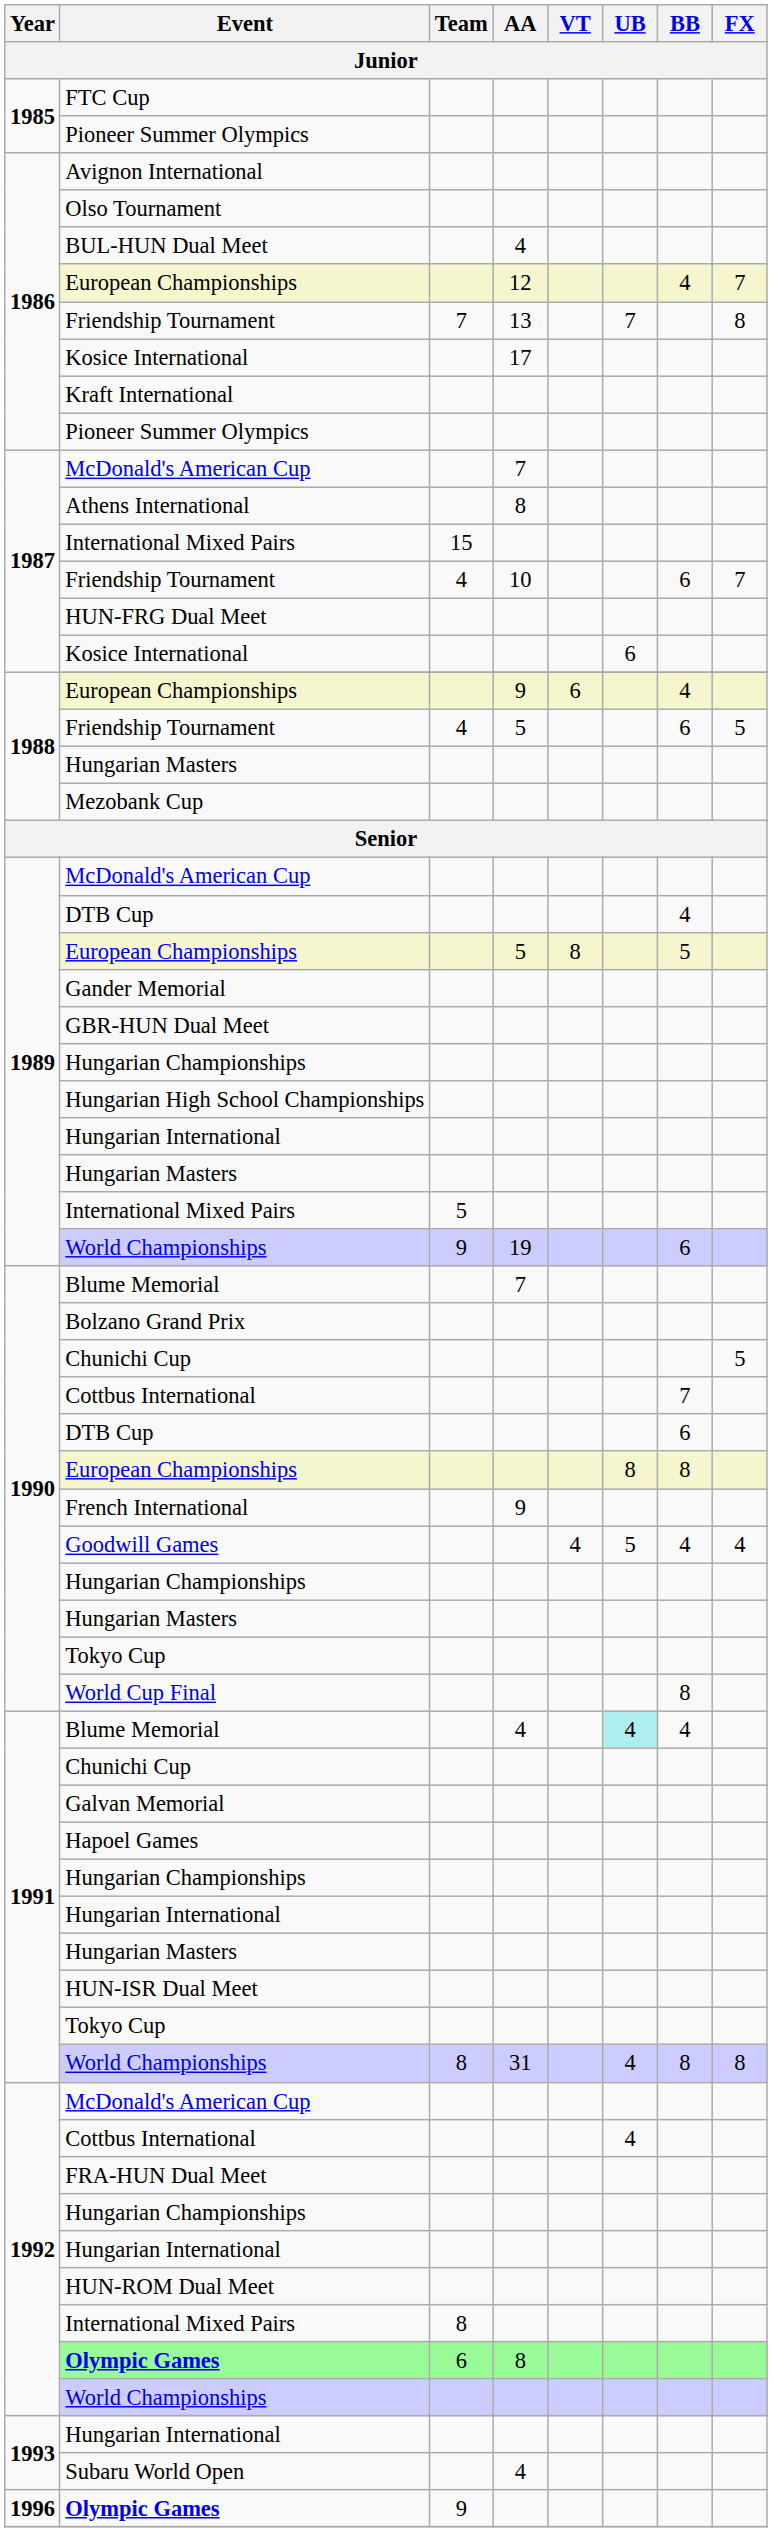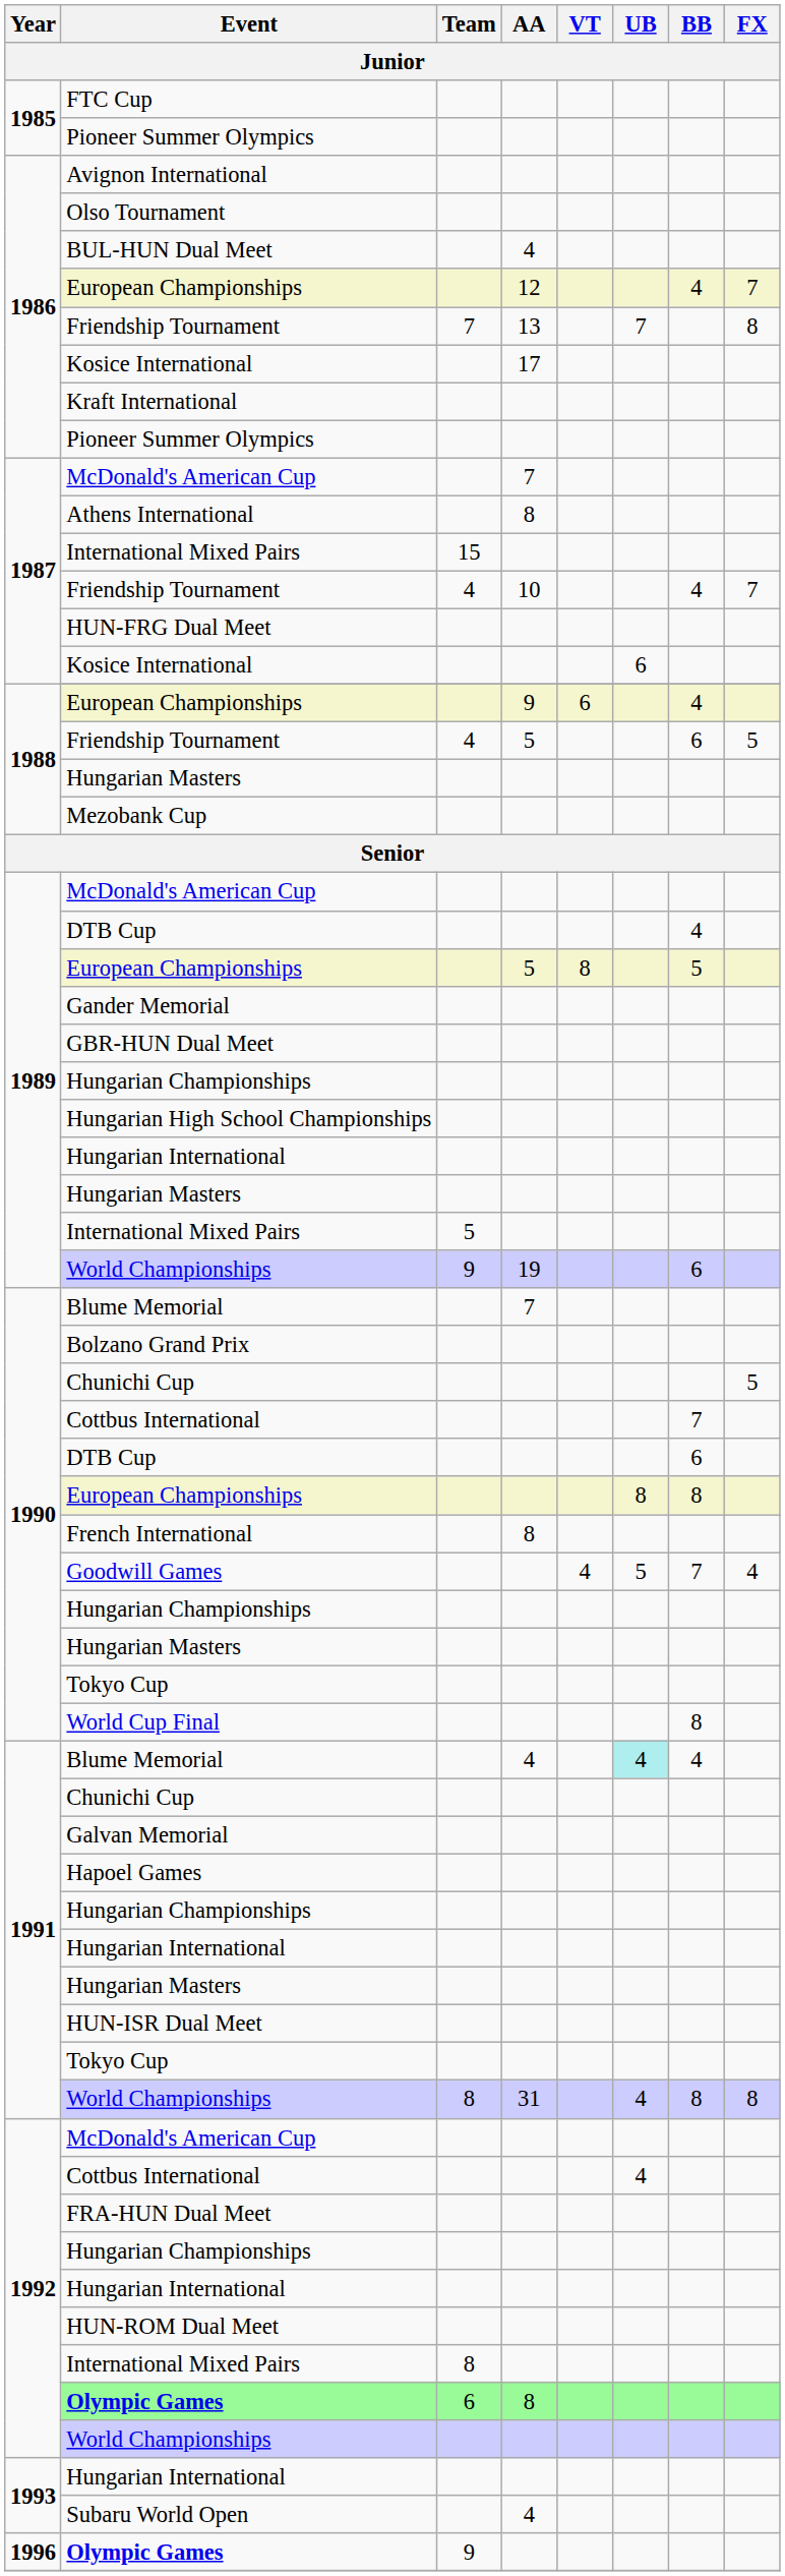 <table class="wikitable" style="text-align:center; font-size:95%;">
 <tr>
 <th align=center>Year</th>
 <th align=center>Event</th>
 <th style="width:30px;">Team</th>
 <th style="width:30px;">AA</th>
 <th style="width:30px;"><a href='#'>VT</a></th>
 <th style="width:30px;"><a href='#'>UB</a></th>
 <th style="width:30px;"><a href='#'>BB</a></th>
 <th style="width:30px;"><a href='#'>FX</a></th>
 </tr>
 <tr>
 <th colspan="8"><strong>Junior</strong></th>
 </tr>
 <tr>
 <td rowspan="2"><strong>1985</strong></td>
 <td align=left>FTC Cup</td>
 <td></td>
 <td></td>
 <td></td>
 <td></td>
 <td></td>
 <td></td>
 </tr>
 <tr>
 <td align=left>Pioneer Summer Olympics</td>
 <td></td>
 <td></td>
 <td></td>
 <td></td>
 <td></td>
 <td></td>
 </tr>
 <tr>
 <td rowspan="8"><strong>1986</strong></td>
 <td align=left>Avignon International</td>
 <td></td>
 <td></td>
 <td></td>
 <td></td>
 <td></td>
 <td></td>
 </tr>
 <tr>
 <td align=left>Olso Tournament</td>
 <td></td>
 <td></td>
 <td></td>
 <td></td>
 <td></td>
 <td></td>
 </tr>
 <tr>
 <td align=left>BUL-HUN Dual Meet</td>
 <td></td>
 <td>4</td>
 <td></td>
 <td></td>
 <td></td>
 <td></td>
 </tr>
 <tr bgcolor=#F5F6CE>
 <td align=left>European Championships</td>
 <td></td>
 <td>12</td>
 <td></td>
 <td></td>
 <td>4</td>
 <td>7</td>
 </tr>
 <tr>
 <td align=left>Friendship Tournament</td>
 <td>7</td>
 <td>13</td>
 <td></td>
 <td>7</td>
 <td></td>
 <td>8</td>
 </tr>
 <tr>
 <td align=left>Kosice International</td>
 <td></td>
 <td>17</td>
 <td></td>
 <td></td>
 <td></td>
 <td></td>
 </tr>
 <tr>
 <td align=left>Kraft International</td>
 <td></td>
 <td></td>
 <td></td>
 <td></td>
 <td></td>
 <td></td>
 </tr>
 <tr>
 <td align=left>Pioneer Summer Olympics</td>
 <td></td>
 <td></td>
 <td></td>
 <td></td>
 <td></td>
 <td></td>
 </tr>
 <tr>
 <td rowspan="6"><strong>1987</strong></td>
 <td align=left><a href='#'>McDonald's American Cup</a></td>
 <td></td>
 <td>7</td>
 <td></td>
 <td></td>
 <td></td>
 <td></td>
 </tr>
 <tr>
 <td align=left>Athens International</td>
 <td></td>
 <td>8</td>
 <td></td>
 <td></td>
 <td></td>
 <td></td>
 </tr>
 <tr>
 <td align=left>International Mixed Pairs</td>
 <td>15</td>
 <td></td>
 <td></td>
 <td></td>
 <td></td>
 <td></td>
 </tr>
 <tr>
 <td align=left>Friendship Tournament</td>
 <td>4</td>
 <td>10</td>
 <td></td>
 <td></td>
-<td>6</td>
+<td>4</td>
 <td>7</td>
 </tr>
 <tr>
 <td align=left>HUN-FRG Dual Meet</td>
 <td></td>
 <td></td>
 <td></td>
 <td></td>
 <td></td>
 <td></td>
 </tr>
 <tr>
 <td align=left>Kosice International</td>
 <td></td>
 <td></td>
 <td></td>
 <td>6</td>
 <td></td>
 <td></td>
 </tr>
 <tr>
 <td rowspan="5"><strong>1988</strong></td>
 </tr>
 <tr bgcolor=#F5F6CE>
 <td align=left>European Championships</td>
 <td></td>
 <td>9</td>
 <td>6</td>
 <td></td>
 <td>4</td>
 <td></td>
 </tr>
 <tr>
 <td align=left>Friendship Tournament</td>
 <td>4</td>
 <td>5</td>
 <td></td>
 <td></td>
 <td>6</td>
 <td>5</td>
 </tr>
 <tr>
 <td align=left>Hungarian Masters</td>
 <td></td>
 <td></td>
 <td></td>
 <td></td>
 <td></td>
 <td></td>
 </tr>
 <tr>
 <td align=left>Mezobank Cup</td>
 <td></td>
 <td></td>
 <td></td>
 <td></td>
 <td></td>
 <td></td>
 </tr>
 <tr>
 <th colspan="8"><strong>Senior</strong></th>
 </tr>
 <tr>
 <td rowspan="11"><strong>1989</strong></td>
 <td align=left><a href='#'>McDonald's American Cup</a></td>
 <td></td>
 <td></td>
 <td></td>
 <td></td>
 <td></td>
 <td></td>
 </tr>
 <tr>
 <td align=left>DTB Cup</td>
 <td></td>
 <td></td>
 <td></td>
 <td></td>
 <td>4</td>
 <td></td>
 </tr>
 <tr bgcolor=#F5F6CE>
 <td align=left><a href='#'>European Championships</a></td>
 <td></td>
 <td>5</td>
 <td>8</td>
 <td></td>
 <td>5</td>
 <td></td>
 </tr>
 <tr>
 <td align=left>Gander Memorial</td>
 <td></td>
 <td></td>
 <td></td>
 <td></td>
 <td></td>
 <td></td>
 </tr>
 <tr>
 <td align=left>GBR-HUN Dual Meet</td>
 <td></td>
 <td></td>
 <td></td>
 <td></td>
 <td></td>
 <td></td>
 </tr>
 <tr>
 <td align=left>Hungarian Championships</td>
 <td></td>
 <td></td>
 <td></td>
 <td></td>
 <td></td>
 <td></td>
 </tr>
 <tr>
 <td align=left>Hungarian High School Championships</td>
 <td></td>
 <td></td>
 <td></td>
 <td></td>
 <td></td>
 <td></td>
 </tr>
 <tr>
 <td align=left>Hungarian International</td>
 <td></td>
 <td></td>
 <td></td>
 <td></td>
 <td></td>
 <td></td>
 </tr>
 <tr>
 <td align=left>Hungarian Masters</td>
 <td></td>
 <td></td>
 <td></td>
 <td></td>
 <td></td>
 <td></td>
 </tr>
 <tr>
 <td align=left>International Mixed Pairs</td>
 <td>5</td>
 <td></td>
 <td></td>
 <td></td>
 <td></td>
 <td></td>
 </tr>
 <tr bgcolor=#CCCCFF>
 <td align=left><a href='#'>World Championships</a></td>
 <td>9</td>
 <td>19</td>
 <td></td>
 <td></td>
 <td>6</td>
 <td></td>
 </tr>
 <tr>
 <td rowspan="12"><strong>1990</strong></td>
 <td align=left>Blume Memorial</td>
 <td></td>
 <td>7</td>
 <td></td>
 <td></td>
 <td></td>
 <td></td>
 </tr>
 <tr>
 <td align=left>Bolzano Grand Prix</td>
 <td></td>
 <td></td>
 <td></td>
 <td></td>
 <td></td>
 <td></td>
 </tr>
 <tr>
 <td align=left>Chunichi Cup</td>
 <td></td>
 <td></td>
 <td></td>
 <td></td>
 <td></td>
 <td>5</td>
 </tr>
 <tr>
 <td align=left>Cottbus International</td>
 <td></td>
 <td></td>
 <td></td>
 <td></td>
 <td>7</td>
 <td></td>
 </tr>
 <tr>
 <td align=left>DTB Cup</td>
 <td></td>
 <td></td>
 <td></td>
 <td></td>
 <td>6</td>
 <td></td>
 </tr>
 <tr bgcolor=#F5F6CE>
 <td align=left><a href='#'>European Championships</a></td>
 <td></td>
 <td></td>
 <td></td>
 <td>8</td>
 <td>8</td>
 <td></td>
 </tr>
 <tr>
 <td align=left>French International</td>
 <td></td>
-<td>9</td>
+<td>8</td>
 <td></td>
 <td></td>
 <td></td>
 <td></td>
 </tr>
 <tr>
 <td align=left><a href='#'>Goodwill Games</a></td>
 <td></td>
 <td></td>
 <td>4</td>
 <td>5</td>
-<td>4</td>
+<td>7</td>
 <td>4</td>
 </tr>
 <tr>
 <td align=left>Hungarian Championships</td>
 <td></td>
 <td></td>
 <td></td>
 <td></td>
 <td></td>
 <td></td>
 </tr>
 <tr>
 <td align=left>Hungarian Masters</td>
 <td></td>
 <td></td>
 <td></td>
 <td></td>
 <td></td>
 <td></td>
 </tr>
 <tr>
 <td align=left>Tokyo Cup</td>
 <td></td>
 <td></td>
 <td></td>
 <td></td>
 <td></td>
 <td></td>
 </tr>
 <tr>
 <td align=left><a href='#'>World Cup Final</a></td>
 <td></td>
 <td></td>
 <td></td>
 <td></td>
 <td>8</td>
 <td></td>
 </tr>
 <tr>
 <td rowspan="10"><strong>1991</strong></td>
 <td align=left>Blume Memorial</td>
 <td></td>
 <td>4</td>
 <td></td>
 <td style="background: paleturquoise;">4</td>
 <td>4</td>
 <td></td>
 </tr>
 <tr>
 <td align=left>Chunichi Cup</td>
 <td></td>
 <td></td>
 <td></td>
 <td></td>
 <td></td>
 <td></td>
 </tr>
 <tr>
 <td align=left>Galvan Memorial</td>
 <td></td>
 <td></td>
 <td></td>
 <td></td>
 <td></td>
 <td></td>
 </tr>
 <tr>
 <td align=left>Hapoel Games</td>
 <td></td>
 <td></td>
 <td></td>
 <td></td>
 <td></td>
 <td></td>
 </tr>
 <tr>
 <td align=left>Hungarian Championships</td>
 <td></td>
 <td></td>
 <td></td>
 <td></td>
 <td></td>
 <td></td>
 </tr>
 <tr>
 <td align=left>Hungarian International</td>
 <td></td>
 <td></td>
 <td></td>
 <td></td>
 <td></td>
 <td></td>
 </tr>
 <tr>
 <td align=left>Hungarian Masters</td>
 <td></td>
 <td></td>
 <td></td>
 <td></td>
 <td></td>
 <td></td>
 </tr>
 <tr>
 <td align=left>HUN-ISR Dual Meet</td>
 <td></td>
 <td></td>
 <td></td>
 <td></td>
 <td></td>
 <td></td>
 </tr>
 <tr>
 <td align=left>Tokyo Cup</td>
 <td></td>
 <td></td>
 <td></td>
 <td></td>
 <td></td>
 <td></td>
 </tr>
 <tr bgcolor=#CCCCFF>
 <td align=left><a href='#'>World Championships</a></td>
 <td>8</td>
 <td>31</td>
 <td></td>
 <td>4</td>
 <td>8</td>
 <td>8</td>
 </tr>
 <tr>
 <td rowspan="9"><strong>1992</strong></td>
 <td align=left><a href='#'>McDonald's American Cup</a></td>
 <td></td>
 <td></td>
 <td></td>
 <td></td>
 <td></td>
 <td></td>
 </tr>
 <tr>
 <td align=left>Cottbus International</td>
 <td></td>
 <td></td>
 <td></td>
 <td>4</td>
 <td></td>
 <td></td>
 </tr>
 <tr>
 <td align=left>FRA-HUN Dual Meet</td>
 <td></td>
 <td></td>
 <td></td>
 <td></td>
 <td></td>
 <td></td>
 </tr>
 <tr>
 <td align=left>Hungarian Championships</td>
 <td></td>
 <td></td>
 <td></td>
 <td></td>
 <td></td>
 <td></td>
 </tr>
 <tr>
 <td align=left>Hungarian International</td>
 <td></td>
 <td></td>
 <td></td>
 <td></td>
 <td></td>
 <td></td>
 </tr>
 <tr>
 <td align=left>HUN-ROM Dual Meet</td>
 <td></td>
 <td></td>
 <td></td>
 <td></td>
 <td></td>
 <td></td>
 </tr>
 <tr>
 <td align=left>International Mixed Pairs</td>
 <td>8</td>
 <td></td>
 <td></td>
 <td></td>
 <td></td>
 <td></td>
 </tr>
 <tr bgcolor=98FB98>
 <td align=left><strong><a href='#'>Olympic Games</a></strong></td>
 <td>6</td>
 <td>8</td>
 <td></td>
 <td></td>
 <td></td>
 <td></td>
 </tr>
 <tr bgcolor=#CCCCFF>
 <td align=left><a href='#'>World Championships</a></td>
 <td></td>
 <td></td>
 <td></td>
 <td></td>
 <td></td>
 <td></td>
 </tr>
 <tr>
 <td rowspan="2"><strong>1993</strong></td>
 <td align=left>Hungarian International</td>
 <td></td>
 <td></td>
 <td></td>
 <td></td>
 <td></td>
 <td></td>
 </tr>
 <tr>
 <td align=left>Subaru World Open</td>
 <td></td>
 <td>4</td>
 <td></td>
 <td></td>
 <td></td>
 <td></td>
 </tr>
 <tr>
 <td rowspan="1"><strong>1996</strong></td>
 <td align=left><strong><a href='#'>Olympic Games</a></strong></td>
 <td>9</td>
 <td></td>
 <td></td>
 <td></td>
 <td></td>
 <td></td>
 </tr>
 <tr>
 </tr>
 </table>
